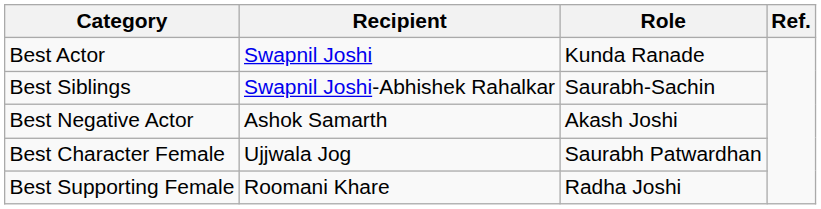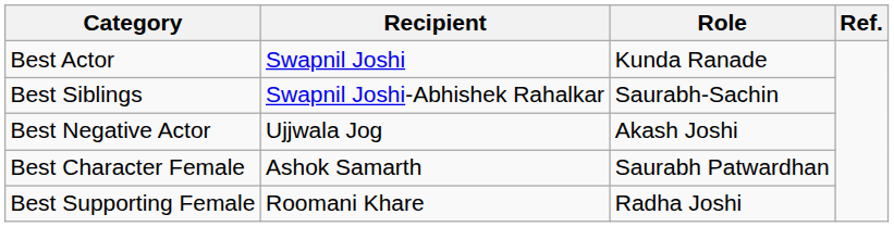 <table class="wikitable">
 <tr>
 <th>Category</th>
 <th>Recipient</th>
 <th>Role</th>
 <th>Ref.</th>
 </tr>
 <tr>
 <td>Best Actor</td>
 <td><a href='#'>Swapnil Joshi</a></td>
 <td>Kunda Ranade</td>
 <td rowspan="5"></td>
 </tr>
 <tr>
 <td>Best Siblings</td>
 <td><a href='#'>Swapnil Joshi</a>-Abhishek Rahalkar</td>
 <td>Saurabh-Sachin</td>
 </tr>
 <tr>
 <td>Best Negative Actor</td>
-<td>Ashok Samarth</td>
+<td>Ujjwala Jog</td>
 <td>Akash Joshi</td>
 </tr>
 <tr>
 <td>Best Character Female</td>
-<td>Ujjwala Jog</td>
+<td>Ashok Samarth</td>
 <td>Saurabh Patwardhan</td>
 </tr>
 <tr>
 <td>Best Supporting Female</td>
 <td>Roomani Khare</td>
 <td>Radha Joshi</td>
 </tr>
 </table>
